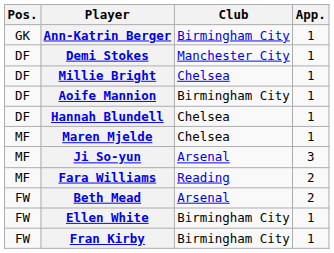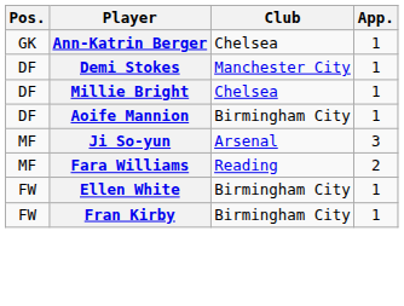 <table class="wikitable plainrowheaders" style="text-align: left">
 <tr>
 <th scope=col>Pos.</th>
 <th scope=col>Player</th>
 <th scope=col>Club</th>
 <th scope=col>App.</th>
 </tr>
 <tr>
 <td style=text-align:center>GK</td>
 <th scope=row><a href='#'>Ann-Katrin Berger</a></th>
-<td><a href='#'>Birmingham City</a></td>
+<td>Chelsea</td>
 <td style=text-align:center>1</td>
 </tr>
 <tr>
 <td style=text-align:center>DF</td>
 <th scope=row><a href='#'>Demi Stokes</a></th>
 <td><a href='#'>Manchester City</a></td>
 <td style=text-align:center>1</td>
 </tr>
 <tr>
 <td style=text-align:center>DF</td>
 <th scope=row><a href='#'>Millie Bright</a></th>
 <td><a href='#'>Chelsea</a></td>
 <td style=text-align:center>1</td>
 </tr>
 <tr>
 <td style=text-align:center>DF</td>
 <th scope=row><a href='#'>Aoife Mannion</a></th>
 <td>Birmingham City</td>
 <td style=text-align:center>1</td>
 </tr>
 <tr>
-<td style=text-align:center>DF</td>
-<th scope=row><a href='#'>Hannah Blundell</a></th>
-<td>Chelsea</td>
-<td style=text-align:center>1</td>
-</tr>
-<tr>
-<td style=text-align:center>MF</td>
-<th scope=row><a href='#'>Maren Mjelde</a></th>
-<td>Chelsea</td>
-<td style=text-align:center>1</td>
-</tr>
-<tr>
 <td style=text-align:center>MF</td>
 <th scope=row><a href='#'>Ji So-yun</a> </th>
 <td><a href='#'>Arsenal</a></td>
 <td style=text-align:center>3</td>
 </tr>
 <tr>
 <td style=text-align:center>MF</td>
 <th scope=row><a href='#'>Fara Williams</a> </th>
 <td><a href='#'>Reading</a></td>
-<td style=text-align:center>2</td>
-</tr>
-<tr>
-<td style=text-align:center>FW</td>
-<th scope=row><a href='#'>Beth Mead</a> </th>
-<td><a href='#'>Arsenal</a></td>
 <td style=text-align:center>2</td>
 </tr>
 <tr>
 <td style=text-align:center>FW</td>
 <th scope=row><a href='#'>Ellen White</a></th>
 <td>Birmingham City</td>
 <td style=text-align:center>1</td>
 </tr>
 <tr>
 <td style=text-align:center>FW</td>
 <th scope=row><a href='#'>Fran Kirby</a></th>
 <td>Birmingham City</td>
 <td style=text-align:center>1</td>
 </tr>
 </table>
